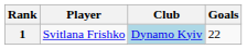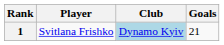 <table class="wikitable">
 <tr>
 <th>Rank</th>
 <th>Player</th>
 <th>Club</th>
 <th>Goals</th>
 </tr>
 <tr>
 <th>1</th>
 <td style="text-align:left;"> <a href='#'>Svitlana Frishko</a></td>
 <td style="background: lightblue; text-align:left;"><a href='#'>Dynamo Kyiv</a></td>
-<td>22</td>
+<td>21</td>
 </tr>
 </table>
